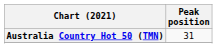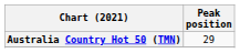 <table class="wikitable sortable plainrowheaders" style="text-align:center;">
 <tr>
 <th>Chart (2021)</th>
 <th>Peak <br> position</th>
 </tr>
 <tr>
 <th scope="row">Australia <a href='#'>Country Hot 50</a> (<a href='#'>TMN</a>)</th>
-<td>31</td>
+<td>29</td>
 </tr>
 <tr>
 </tr>
 <tr>
 </tr>
 </table>
